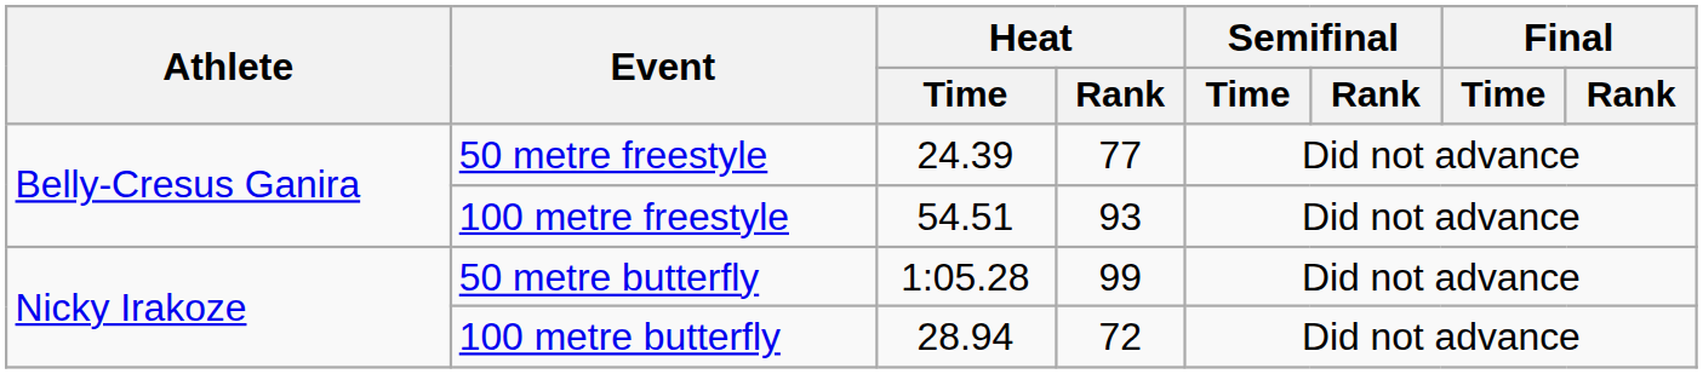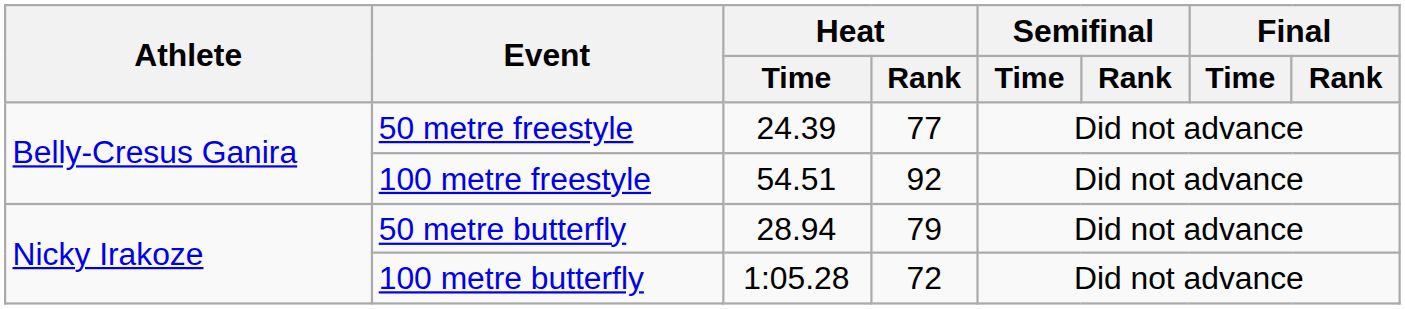 <table class="wikitable" style="text-align:center; font-size:90%; width:50%;">
 <tr>
 <th rowspan="2">Athlete</th>
 <th rowspan="2">Event</th>
 <th colspan="2">Heat</th>
 <th colspan="2">Semifinal</th>
 <th colspan="2">Final</th>
 </tr>
 <tr style="font-size:95%">
 <th>Time</th>
 <th>Rank</th>
 <th>Time</th>
 <th>Rank</th>
 <th>Time</th>
 <th>Rank</th>
 </tr>
 <tr>
 <td align=left rowspan=2><a href='#'>Belly-Cresus Ganira</a></td>
 <td align=left><a href='#'>50 metre freestyle</a></td>
 <td>24.39</td>
 <td>77</td>
 <td colspan=4>Did not advance</td>
 </tr>
 <tr>
 <td align=left><a href='#'>100 metre freestyle</a></td>
 <td>54.51</td>
-<td>93</td>
+<td>92</td>
 <td colspan=4>Did not advance</td>
 </tr>
 <tr>
 <td align=left rowspan=2><a href='#'>Nicky Irakoze</a></td>
 <td align=left><a href='#'>50 metre butterfly</a></td>
-<td>1:05.28</td>
-<td>99</td>
+<td>28.94</td>
+<td>79</td>
 <td colspan=4>Did not advance</td>
 </tr>
 <tr>
 <td align=left><a href='#'>100 metre butterfly</a></td>
-<td>28.94</td>
+<td>1:05.28</td>
 <td>72</td>
 <td colspan=4>Did not advance</td>
 </tr>
 </table>
